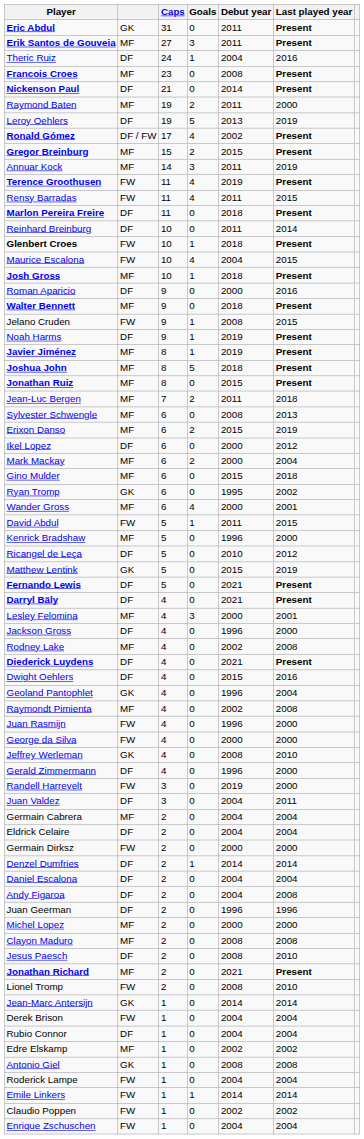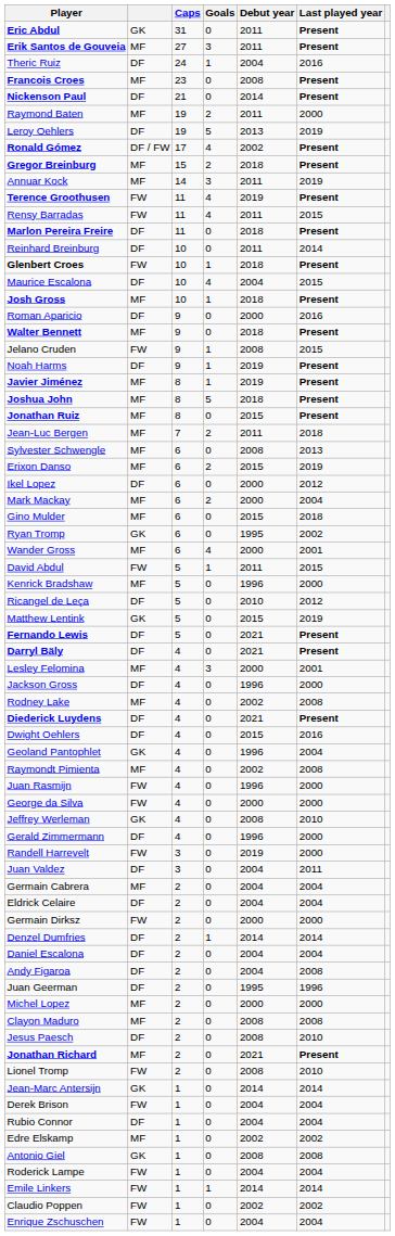 <table class="wikitable sortable">
 <tr>
 <th>Player</th>
 <th></th>
 <th><a href='#'>Caps</a></th>
 <th>Goals</th>
 <th>Debut year</th>
 <th>Last played year</th>
 <th></th>
 </tr>
 <tr>
 <td><strong><a href='#'>Eric Abdul</a></strong></td>
 <td>GK</td>
 <td>31</td>
 <td>0</td>
 <td>2011</td>
 <td><strong>Present</strong></td>
 <td></td>
 </tr>
 <tr>
 <td><strong><a href='#'>Erik Santos de Gouveia</a></strong></td>
 <td>MF</td>
 <td>27</td>
 <td>3</td>
 <td>2011</td>
 <td><strong>Present</strong></td>
 <td></td>
 </tr>
 <tr>
 <td><a href='#'>Theric Ruiz</a></td>
 <td>DF</td>
 <td>24</td>
 <td>1</td>
 <td>2004</td>
 <td>2016</td>
 <td></td>
 </tr>
 <tr>
 <td><strong><a href='#'>Francois Croes</a></strong></td>
 <td>MF</td>
 <td>23</td>
 <td>0</td>
 <td>2008</td>
 <td><strong>Present</strong></td>
 <td></td>
 </tr>
 <tr>
 <td><strong><a href='#'>Nickenson Paul</a></strong></td>
 <td>DF</td>
 <td>21</td>
 <td>0</td>
 <td>2014</td>
 <td><strong>Present</strong></td>
 <td></td>
 </tr>
 <tr>
 <td><a href='#'>Raymond Baten</a></td>
 <td>MF</td>
 <td>19</td>
 <td>2</td>
 <td>2011</td>
 <td>2000</td>
 <td></td>
 </tr>
 <tr>
 <td><a href='#'>Leroy Oehlers</a></td>
 <td>DF</td>
 <td>19</td>
 <td>5</td>
 <td>2013</td>
 <td>2019</td>
 <td></td>
 </tr>
 <tr>
 <td><a href='#'><strong>Ronald Gómez</strong></a></td>
 <td>DF / FW</td>
 <td>17</td>
 <td>4</td>
 <td>2002</td>
 <td><strong>Present</strong></td>
 <td></td>
 </tr>
 <tr>
 <td><strong><a href='#'>Gregor Breinburg</a></strong></td>
 <td>MF</td>
 <td>15</td>
 <td>2</td>
-<td>2015</td>
+<td>2018</td>
 <td><strong>Present</strong></td>
 <td></td>
 </tr>
 <tr>
 <td><a href='#'>Annuar Kock</a></td>
 <td>MF</td>
 <td>14</td>
 <td>3</td>
 <td>2011</td>
 <td>2019</td>
 <td></td>
 </tr>
 <tr>
 <td><strong><a href='#'>Terence Groothusen</a></strong></td>
 <td>FW</td>
 <td>11</td>
 <td>4</td>
 <td>2019</td>
 <td><strong>Present</strong></td>
 <td></td>
 </tr>
 <tr>
 <td><a href='#'>Rensy Barradas</a></td>
 <td>FW</td>
 <td>11</td>
 <td>4</td>
 <td>2011</td>
 <td>2015</td>
 <td></td>
 </tr>
 <tr>
 <td><strong><a href='#'>Marlon Pereira Freire</a></strong></td>
 <td>DF</td>
 <td>11</td>
 <td>0</td>
 <td>2018</td>
 <td><strong>Present</strong></td>
 <td></td>
 </tr>
 <tr>
 <td><a href='#'>Reinhard Breinburg</a></td>
 <td>DF</td>
 <td>10</td>
 <td>0</td>
 <td>2011</td>
 <td>2014</td>
 <td></td>
 </tr>
 <tr>
 <td><strong>Glenbert Croes</strong></td>
 <td>FW</td>
 <td>10</td>
 <td>1</td>
 <td>2018</td>
 <td><strong>Present</strong></td>
 <td></td>
 </tr>
 <tr>
 <td><a href='#'>Maurice Escalona</a></td>
-<td>FW</td>
+<td>DF</td>
 <td>10</td>
 <td>4</td>
 <td>2004</td>
 <td>2015</td>
 <td></td>
 </tr>
 <tr>
 <td><strong><a href='#'>Josh Gross</a></strong></td>
 <td>MF</td>
 <td>10</td>
 <td>1</td>
 <td>2018</td>
 <td><strong>Present</strong></td>
 <td></td>
 </tr>
 <tr>
 <td><a href='#'>Roman Aparicio</a></td>
 <td>DF</td>
 <td>9</td>
 <td>0</td>
 <td>2000</td>
 <td>2016</td>
 <td></td>
 </tr>
 <tr>
 <td><a href='#'><strong>Walter Bennett</strong></a></td>
 <td>MF</td>
 <td>9</td>
 <td>0</td>
 <td>2018</td>
 <td><strong>Present</strong></td>
 <td></td>
 </tr>
 <tr>
 <td>Jelano Cruden</td>
 <td>FW</td>
 <td>9</td>
 <td>1</td>
 <td>2008</td>
 <td>2015</td>
 <td></td>
 </tr>
 <tr>
 <td><a href='#'>Noah Harms</a></td>
 <td>DF</td>
 <td>9</td>
 <td>1</td>
 <td>2019</td>
 <td><strong>Present</strong></td>
 <td></td>
 </tr>
 <tr>
 <td><a href='#'><strong>Javier Jiménez</strong></a></td>
 <td>MF</td>
 <td>8</td>
 <td>1</td>
 <td>2019</td>
 <td><strong>Present</strong></td>
 <td></td>
 </tr>
 <tr>
 <td><strong><a href='#'>Joshua John</a></strong></td>
 <td>MF</td>
 <td>8</td>
 <td>5</td>
 <td>2018</td>
 <td><strong>Present</strong></td>
 <td></td>
 </tr>
 <tr>
 <td><a href='#'><strong>Jonathan Ruiz</strong></a></td>
 <td>MF</td>
 <td>8</td>
 <td>0</td>
 <td>2015</td>
 <td><strong>Present</strong></td>
 <td></td>
 </tr>
 <tr>
 <td><a href='#'>Jean-Luc Bergen</a></td>
 <td>MF</td>
 <td>7</td>
 <td>2</td>
 <td>2011</td>
 <td>2018</td>
 <td></td>
 </tr>
 <tr>
 <td><a href='#'>Sylvester Schwengle</a></td>
 <td>MF</td>
 <td>6</td>
 <td>0</td>
 <td>2008</td>
 <td>2013</td>
 <td></td>
 </tr>
 <tr>
 <td><a href='#'>Erixon Danso</a></td>
 <td>MF</td>
 <td>6</td>
 <td>2</td>
 <td>2015</td>
 <td>2019</td>
 <td></td>
 </tr>
 <tr>
 <td><a href='#'>Ikel Lopez</a></td>
 <td>DF</td>
 <td>6</td>
 <td>0</td>
 <td>2000</td>
 <td>2012</td>
 <td></td>
 </tr>
 <tr>
 <td><a href='#'>Mark Mackay</a></td>
 <td>MF</td>
 <td>6</td>
 <td>2</td>
 <td>2000</td>
 <td>2004</td>
 <td></td>
 </tr>
 <tr>
 <td><a href='#'>Gino Mulder</a></td>
 <td>MF</td>
 <td>6</td>
 <td>0</td>
 <td>2015</td>
 <td>2018</td>
 <td></td>
 </tr>
 <tr>
 <td><a href='#'>Ryan Tromp</a></td>
 <td>GK</td>
 <td>6</td>
 <td>0</td>
 <td>1995</td>
 <td>2002</td>
 <td></td>
 </tr>
 <tr>
 <td><a href='#'>Wander Gross</a></td>
 <td>MF</td>
 <td>6</td>
 <td>4</td>
 <td>2000</td>
 <td>2001</td>
 <td></td>
 </tr>
 <tr>
 <td><a href='#'>David Abdul</a></td>
 <td>FW</td>
 <td>5</td>
 <td>1</td>
 <td>2011</td>
 <td>2015</td>
 <td></td>
 </tr>
 <tr>
 <td><a href='#'>Kenrick Bradshaw</a></td>
 <td>MF</td>
 <td>5</td>
 <td>0</td>
 <td>1996</td>
 <td>2000</td>
 <td></td>
 </tr>
 <tr>
 <td><a href='#'>Ricangel de Leça</a></td>
 <td>DF</td>
 <td>5</td>
 <td>0</td>
 <td>2010</td>
 <td>2012</td>
 <td></td>
 </tr>
 <tr>
 <td><a href='#'>Matthew Lentink</a></td>
 <td>GK</td>
 <td>5</td>
 <td>0</td>
 <td>2015</td>
 <td>2019</td>
 <td></td>
 </tr>
 <tr>
 <td><strong><a href='#'>Fernando Lewis</a></strong></td>
 <td>DF</td>
 <td>5</td>
 <td>0</td>
 <td>2021</td>
 <td><strong>Present</strong></td>
 <td></td>
 </tr>
 <tr>
 <td><strong><a href='#'>Darryl Bäly</a></strong></td>
 <td>DF</td>
 <td>4</td>
 <td>0</td>
 <td>2021</td>
 <td><strong>Present</strong></td>
 <td></td>
 </tr>
 <tr>
 <td><a href='#'>Lesley Felomina</a></td>
 <td>MF</td>
 <td>4</td>
 <td>3</td>
 <td>2000</td>
 <td>2001</td>
 <td></td>
 </tr>
 <tr>
 <td><a href='#'>Jackson Gross</a></td>
 <td>DF</td>
 <td>4</td>
 <td>0</td>
 <td>1996</td>
 <td>2000</td>
 <td></td>
 </tr>
 <tr>
 <td><a href='#'>Rodney Lake</a></td>
 <td>MF</td>
 <td>4</td>
 <td>0</td>
 <td>2002</td>
 <td>2008</td>
 <td></td>
 </tr>
 <tr>
 <td><strong><a href='#'>Diederick Luydens</a></strong></td>
 <td>DF</td>
 <td>4</td>
 <td>0</td>
 <td>2021</td>
 <td><strong>Present</strong></td>
 <td></td>
 </tr>
 <tr>
 <td><a href='#'>Dwight Oehlers</a></td>
 <td>DF</td>
 <td>4</td>
 <td>0</td>
 <td>2015</td>
 <td>2016</td>
 <td></td>
 </tr>
 <tr>
 <td><a href='#'>Geoland Pantophlet</a></td>
 <td>GK</td>
 <td>4</td>
 <td>0</td>
 <td>1996</td>
 <td>2004</td>
 <td></td>
 </tr>
 <tr>
 <td><a href='#'>Raymondt Pimienta</a></td>
 <td>MF</td>
 <td>4</td>
 <td>0</td>
 <td>2002</td>
 <td>2008</td>
 <td></td>
 </tr>
 <tr>
 <td><a href='#'>Juan Rasmijn</a></td>
 <td>FW</td>
 <td>4</td>
 <td>0</td>
 <td>1996</td>
 <td>2000</td>
 <td></td>
 </tr>
 <tr>
 <td><a href='#'>George da Silva</a></td>
 <td>FW</td>
 <td>4</td>
 <td>0</td>
 <td>2000</td>
 <td>2000</td>
 <td></td>
 </tr>
 <tr>
 <td><a href='#'>Jeffrey Werleman</a></td>
 <td>GK</td>
 <td>4</td>
 <td>0</td>
 <td>2008</td>
 <td>2010</td>
 <td></td>
 </tr>
 <tr>
 <td><a href='#'>Gerald Zimmermann</a></td>
 <td>DF</td>
 <td>4</td>
 <td>0</td>
 <td>1996</td>
 <td>2000</td>
 <td></td>
 </tr>
 <tr>
 <td><a href='#'>Randell Harrevelt</a></td>
 <td>FW</td>
 <td>3</td>
 <td>0</td>
 <td>2019</td>
 <td>2000</td>
 <td></td>
 </tr>
 <tr>
 <td><a href='#'>Juan Valdez</a></td>
 <td>DF</td>
 <td>3</td>
 <td>0</td>
 <td>2004</td>
 <td>2011</td>
 <td></td>
 </tr>
 <tr>
 <td>Germain Cabrera</td>
 <td>MF</td>
 <td>2</td>
 <td>0</td>
 <td>2004</td>
 <td>2004</td>
 <td></td>
 </tr>
 <tr>
 <td>Eldrick Celaire</td>
 <td>DF</td>
 <td>2</td>
 <td>0</td>
 <td>2004</td>
 <td>2004</td>
 <td></td>
 </tr>
 <tr>
 <td>Germain Dirksz</td>
 <td>FW</td>
 <td>2</td>
 <td>0</td>
 <td>2000</td>
 <td>2000</td>
 <td></td>
 </tr>
 <tr>
 <td><a href='#'>Denzel Dumfries</a></td>
 <td>DF</td>
 <td>2</td>
 <td>1</td>
 <td>2014</td>
 <td>2014</td>
 <td></td>
 </tr>
 <tr>
 <td><a href='#'>Daniel Escalona</a></td>
 <td>DF</td>
 <td>2</td>
 <td>0</td>
 <td>2004</td>
 <td>2004</td>
 <td></td>
 </tr>
 <tr>
 <td><a href='#'>Andy Figaroa</a></td>
 <td>DF</td>
 <td>2</td>
 <td>0</td>
 <td>2004</td>
 <td>2008</td>
 <td></td>
 </tr>
 <tr>
 <td>Juan Geerman</td>
 <td>DF</td>
 <td>2</td>
 <td>0</td>
-<td>1996</td>
+<td>1995</td>
 <td>1996</td>
 <td></td>
 </tr>
 <tr>
 <td><a href='#'>Michel Lopez</a></td>
 <td>MF</td>
 <td>2</td>
 <td>0</td>
 <td>2000</td>
 <td>2000</td>
 <td></td>
 </tr>
 <tr>
 <td><a href='#'>Clayon Maduro</a></td>
 <td>MF</td>
 <td>2</td>
 <td>0</td>
 <td>2008</td>
 <td>2008</td>
 <td></td>
 </tr>
 <tr>
 <td><a href='#'>Jesus Paesch</a></td>
 <td>DF</td>
 <td>2</td>
 <td>0</td>
 <td>2008</td>
 <td>2010</td>
 <td></td>
 </tr>
 <tr>
 <td><strong><a href='#'>Jonathan Richard</a></strong></td>
 <td>MF</td>
 <td>2</td>
 <td>0</td>
 <td>2021</td>
 <td><strong>Present</strong></td>
 <td></td>
 </tr>
 <tr>
 <td>Lionel Tromp</td>
 <td>FW</td>
 <td>2</td>
 <td>0</td>
 <td>2008</td>
 <td>2010</td>
 <td></td>
 </tr>
 <tr>
 <td><a href='#'>Jean-Marc Antersijn</a></td>
 <td>GK</td>
 <td>1</td>
 <td>0</td>
 <td>2014</td>
 <td>2014</td>
 <td></td>
 </tr>
 <tr>
 <td>Derek Brison</td>
 <td>FW</td>
 <td>1</td>
 <td>0</td>
 <td>2004</td>
 <td>2004</td>
 <td></td>
 </tr>
 <tr>
 <td>Rubio Connor</td>
 <td>DF</td>
 <td>1</td>
 <td>0</td>
 <td>2004</td>
 <td>2004</td>
 <td></td>
 </tr>
 <tr>
 <td>Edre Elskamp</td>
 <td>MF</td>
 <td>1</td>
 <td>0</td>
 <td>2002</td>
 <td>2002</td>
 <td></td>
 </tr>
 <tr>
 <td><a href='#'>Antonio Giel</a></td>
 <td>GK</td>
 <td>1</td>
 <td>0</td>
 <td>2008</td>
 <td>2008</td>
 <td></td>
 </tr>
 <tr>
 <td>Roderick Lampe</td>
 <td>FW</td>
 <td>1</td>
 <td>0</td>
 <td>2004</td>
 <td>2004</td>
 <td></td>
 </tr>
 <tr>
 <td><a href='#'>Emile Linkers</a></td>
 <td>FW</td>
 <td>1</td>
 <td>1</td>
 <td>2014</td>
 <td>2014</td>
 <td></td>
 </tr>
 <tr>
 <td>Claudio Poppen</td>
 <td>FW</td>
 <td>1</td>
 <td>0</td>
 <td>2002</td>
 <td>2002</td>
 <td></td>
 </tr>
 <tr>
 <td><a href='#'>Enrique Zschuschen</a></td>
 <td>FW</td>
 <td>1</td>
 <td>0</td>
 <td>2004</td>
 <td>2004</td>
 <td><br></td>
 </tr>
 </table>
